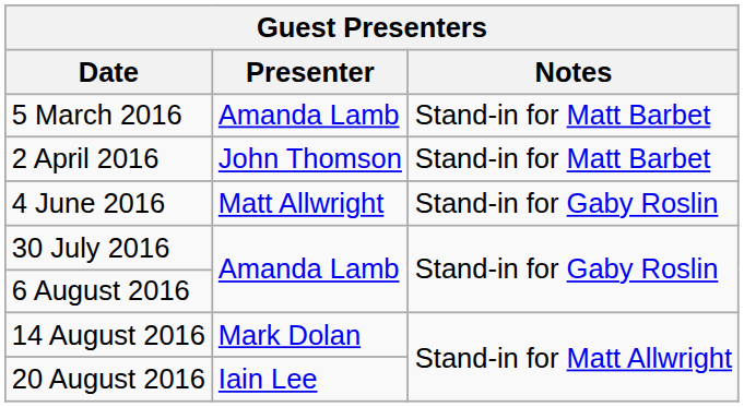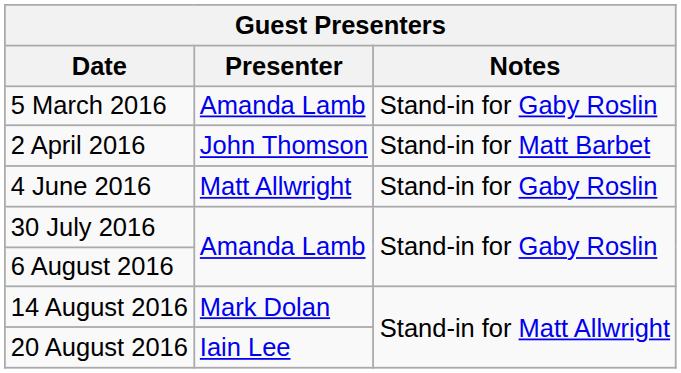 <table class="wikitable collapsible collapsed" style="font-size:90%;">
 <tr>
 <th colspan=3>Guest Presenters</th>
 </tr>
 <tr>
 <th>Date</th>
 <th>Presenter</th>
 <th>Notes</th>
 </tr>
 <tr>
 <td>5 March 2016</td>
 <td><a href='#'>Amanda Lamb</a></td>
-<td>Stand-in for <a href='#'>Matt Barbet</a></td>
+<td>Stand-in for <a href='#'>Gaby Roslin</a></td>
 </tr>
 <tr>
 <td>2 April 2016</td>
 <td><a href='#'>John Thomson</a></td>
 <td>Stand-in for <a href='#'>Matt Barbet</a></td>
 </tr>
 <tr>
 <td>4 June 2016</td>
 <td><a href='#'>Matt Allwright</a></td>
 <td>Stand-in for <a href='#'>Gaby Roslin</a></td>
 </tr>
 <tr>
 <td>30 July 2016</td>
 <td rowspan=2><a href='#'>Amanda Lamb</a></td>
 <td rowspan=2>Stand-in for <a href='#'>Gaby Roslin</a></td>
 </tr>
 <tr>
 <td>6 August 2016</td>
 </tr>
 <tr>
 <td>14 August 2016</td>
 <td><a href='#'>Mark Dolan</a></td>
 <td rowspan=2>Stand-in for <a href='#'>Matt Allwright</a></td>
 </tr>
 <tr>
 <td>20 August 2016</td>
 <td><a href='#'>Iain Lee</a></td>
 </tr>
 </table>
